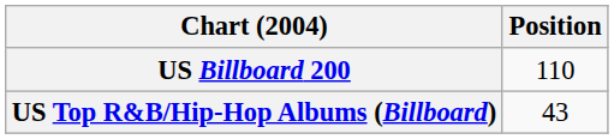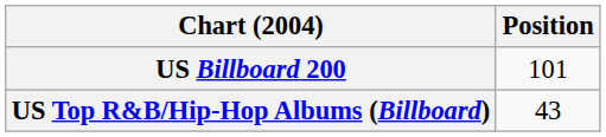 <table class="wikitable sortable plainrowheaders" style="text-align:center">
 <tr>
 <th scope="col">Chart (2004)</th>
 <th scope="col">Position</th>
 </tr>
 <tr>
 <th scope="row">US <a href='#'><em>Billboard</em> 200</a></th>
-<td style="text-align:center;">110</td>
+<td style="text-align:center;">101</td>
 </tr>
 <tr>
 <th scope="row">US <a href='#'>Top R&B/Hip-Hop Albums</a> (<a href='#'><em>Billboard</em></a>)</th>
 <td style="text-align:center;">43</td>
 </tr>
 </table>
